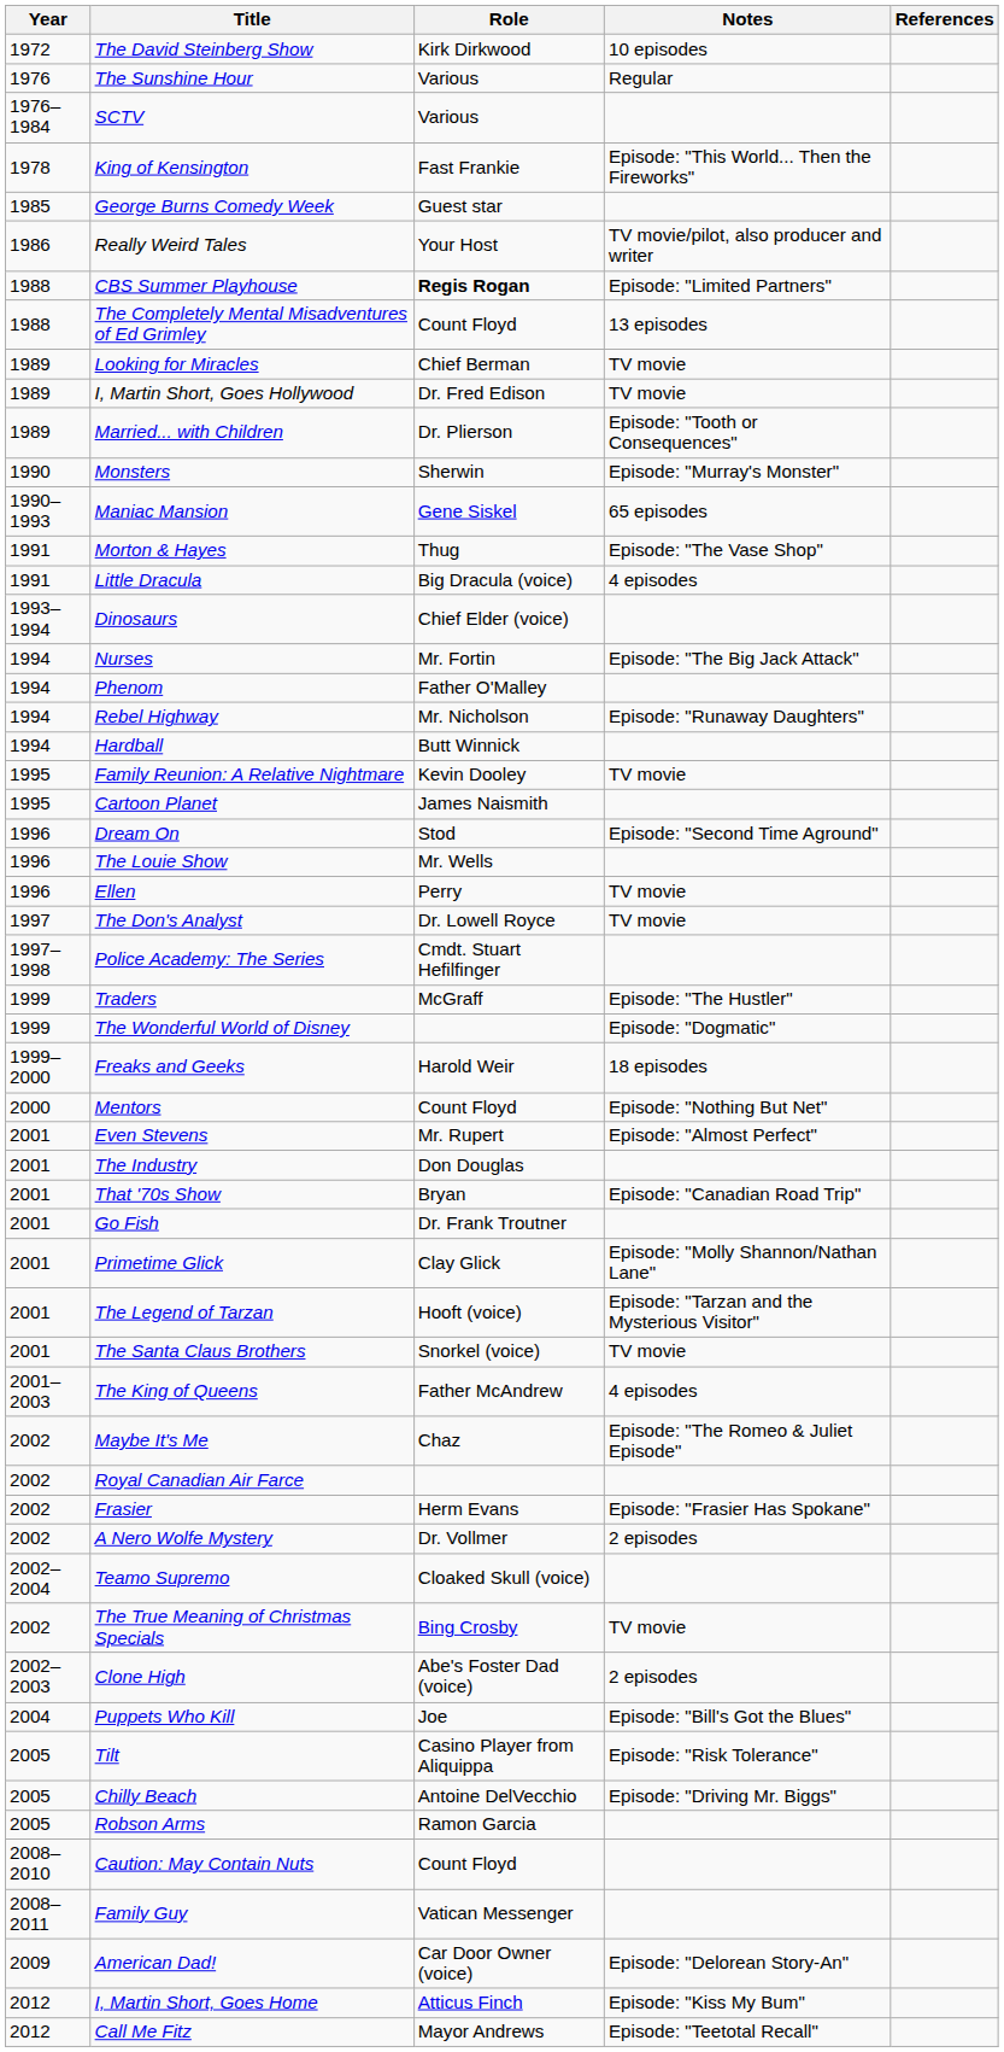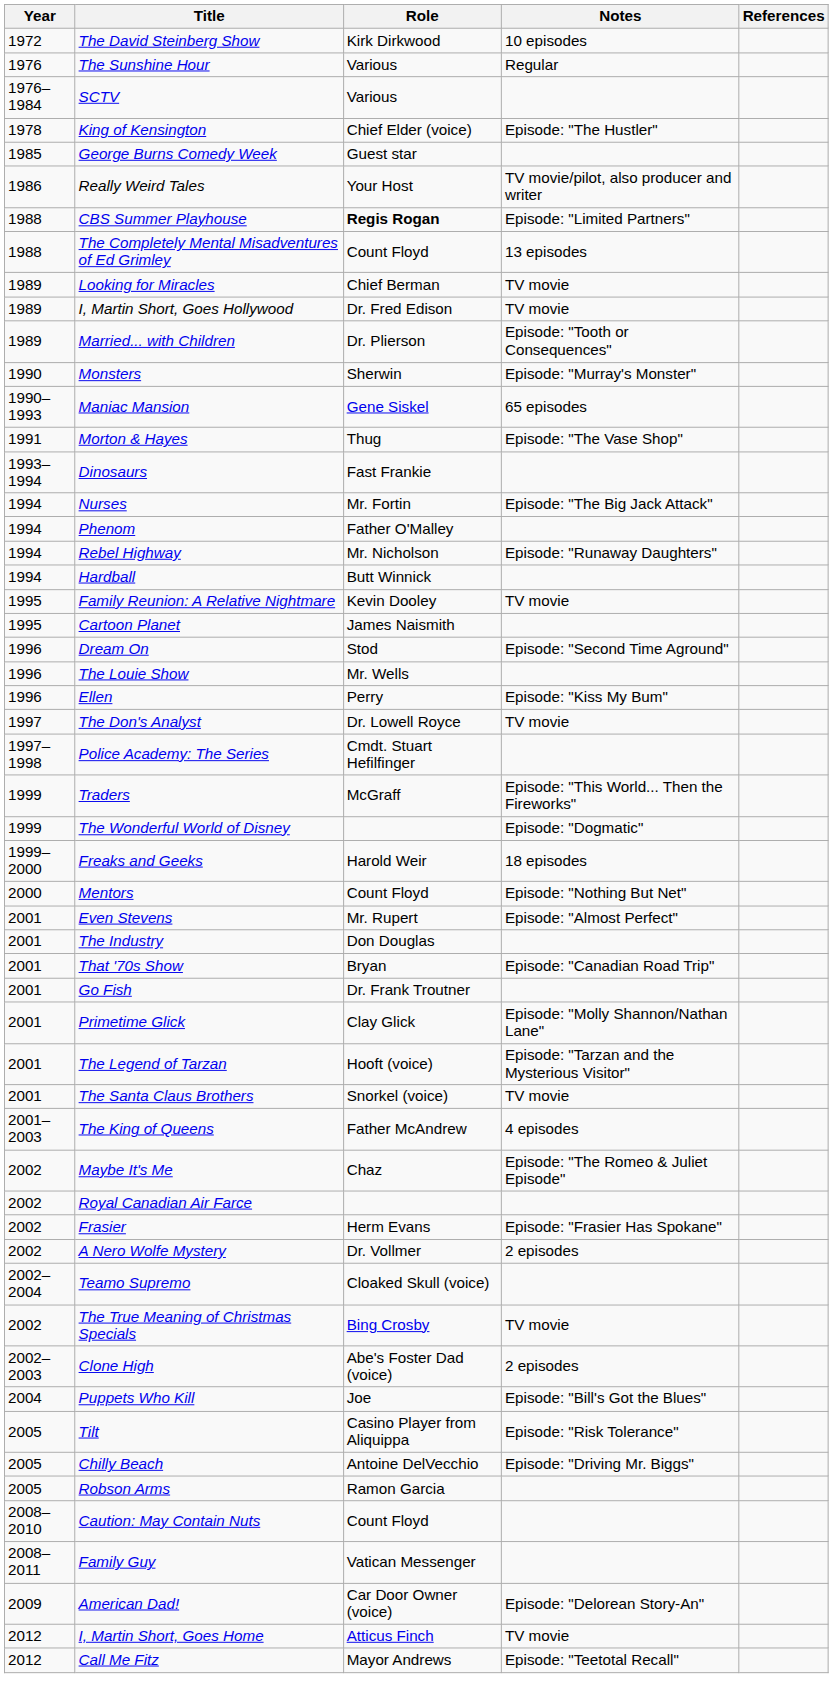 <table class="wikitable sortable">
 <tr>
 <th>Year</th>
 <th>Title</th>
 <th>Role</th>
 <th>Notes</th>
 <th>References</th>
 </tr>
 <tr>
 <td>1972</td>
 <td><em><a href='#'>The David Steinberg Show</a></em></td>
 <td>Kirk Dirkwood</td>
 <td>10 episodes</td>
 <td></td>
 </tr>
 <tr>
 <td>1976</td>
 <td><em><a href='#'>The Sunshine Hour</a></em></td>
 <td>Various</td>
 <td>Regular</td>
 <td></td>
 </tr>
 <tr>
 <td>1976–1984</td>
 <td><em><a href='#'>SCTV</a></em></td>
 <td>Various</td>
 <td></td>
 <td></td>
 </tr>
 <tr>
 <td>1978</td>
 <td><em><a href='#'>King of Kensington</a></em></td>
-<td>Fast Frankie</td>
-<td>Episode: "This World... Then the Fireworks"</td>
+<td>Chief Elder (voice)</td>
+<td>Episode: "The Hustler"</td>
 <td></td>
 </tr>
 <tr>
 <td>1985</td>
 <td><em><a href='#'>George Burns Comedy Week</a></em></td>
 <td>Guest star</td>
 <td></td>
 <td></td>
 </tr>
 <tr>
 <td>1986</td>
 <td><em>Really Weird Tales</em></td>
 <td>Your Host</td>
 <td>TV movie/pilot, also producer and writer</td>
 <td></td>
 </tr>
 <tr>
 <td>1988</td>
 <td><em><a href='#'>CBS Summer Playhouse</a></em></td>
 <td><strong>Regis Rogan</strong></td>
 <td>Episode: "Limited Partners"</td>
 <td></td>
 </tr>
 <tr>
 <td>1988</td>
 <td><em><a href='#'>The Completely Mental Misadventures of Ed Grimley</a></em></td>
 <td>Count Floyd</td>
 <td>13 episodes</td>
 <td></td>
 </tr>
 <tr>
 <td>1989</td>
 <td><em><a href='#'>Looking for Miracles</a></em></td>
 <td>Chief Berman</td>
 <td>TV movie</td>
 <td></td>
 </tr>
 <tr>
 <td>1989</td>
 <td><em>I, Martin Short, Goes Hollywood</em></td>
 <td>Dr. Fred Edison</td>
 <td>TV movie</td>
 <td></td>
 </tr>
 <tr>
 <td>1989</td>
 <td><em><a href='#'>Married... with Children</a></em></td>
 <td>Dr. Plierson</td>
 <td>Episode: "Tooth or Consequences"</td>
 <td></td>
 </tr>
 <tr>
 <td>1990</td>
 <td><em><a href='#'>Monsters</a></em></td>
 <td>Sherwin</td>
 <td>Episode: "Murray's Monster"</td>
 <td></td>
 </tr>
 <tr>
 <td>1990–1993</td>
 <td><em><a href='#'>Maniac Mansion</a></em></td>
 <td><a href='#'>Gene Siskel</a></td>
 <td>65 episodes</td>
 <td></td>
 </tr>
 <tr>
 <td>1991</td>
 <td><em><a href='#'>Morton & Hayes</a></em></td>
 <td>Thug</td>
 <td>Episode: "The Vase Shop"</td>
 <td></td>
 </tr>
 <tr>
-<td>1991</td>
-<td><em><a href='#'>Little Dracula</a></em></td>
-<td>Big Dracula (voice)</td>
-<td>4 episodes</td>
-<td></td>
-</tr>
-<tr>
 <td>1993–1994</td>
 <td><em><a href='#'>Dinosaurs</a></em></td>
-<td>Chief Elder (voice)</td>
+<td>Fast Frankie</td>
 <td></td>
 <td></td>
 </tr>
 <tr>
 <td>1994</td>
 <td><em><a href='#'>Nurses</a></em></td>
 <td>Mr. Fortin</td>
 <td>Episode: "The Big Jack Attack"</td>
 <td></td>
 </tr>
 <tr>
 <td>1994</td>
 <td><em><a href='#'>Phenom</a></em></td>
 <td>Father O'Malley</td>
 <td></td>
 <td></td>
 </tr>
 <tr>
 <td>1994</td>
 <td><em><a href='#'>Rebel Highway</a></em></td>
 <td>Mr. Nicholson</td>
 <td>Episode: "Runaway Daughters"</td>
 <td></td>
 </tr>
 <tr>
 <td>1994</td>
 <td><em><a href='#'>Hardball</a></em></td>
 <td>Butt Winnick</td>
 <td></td>
 <td></td>
 </tr>
 <tr>
 <td>1995</td>
 <td><em><a href='#'>Family Reunion: A Relative Nightmare</a></em></td>
 <td>Kevin Dooley</td>
 <td>TV movie</td>
 <td></td>
 </tr>
 <tr>
 <td>1995</td>
 <td><em><a href='#'>Cartoon Planet</a></em></td>
 <td>James Naismith</td>
 <td></td>
 <td></td>
 </tr>
 <tr>
 <td>1996</td>
 <td><em><a href='#'>Dream On</a></em></td>
 <td>Stod</td>
 <td>Episode: "Second Time Aground"</td>
 <td></td>
 </tr>
 <tr>
 <td>1996</td>
 <td><em><a href='#'>The Louie Show</a></em></td>
 <td>Mr. Wells</td>
 <td></td>
 <td></td>
 </tr>
 <tr>
 <td>1996</td>
 <td><em><a href='#'>Ellen</a></em></td>
 <td>Perry</td>
-<td>TV movie</td>
+<td>Episode: "Kiss My Bum"</td>
 <td></td>
 </tr>
 <tr>
 <td>1997</td>
 <td><em><a href='#'>The Don's Analyst</a></em></td>
 <td>Dr. Lowell Royce</td>
 <td>TV movie</td>
 <td></td>
 </tr>
 <tr>
 <td>1997–1998</td>
 <td><em><a href='#'>Police Academy: The Series</a></em></td>
 <td>Cmdt. Stuart Hefilfinger</td>
 <td></td>
 <td></td>
 </tr>
 <tr>
 <td>1999</td>
 <td><em><a href='#'>Traders</a></em></td>
 <td>McGraff</td>
-<td>Episode: "The Hustler"</td>
+<td>Episode: "This World... Then the Fireworks"</td>
 <td></td>
 </tr>
 <tr>
 <td>1999</td>
 <td><em><a href='#'>The Wonderful World of Disney</a></em></td>
 <td></td>
 <td>Episode: "Dogmatic"</td>
 <td></td>
 </tr>
 <tr>
 <td>1999–2000</td>
 <td><em><a href='#'>Freaks and Geeks</a></em></td>
 <td>Harold Weir</td>
 <td>18 episodes</td>
 <td></td>
 </tr>
 <tr>
 <td>2000</td>
 <td><em><a href='#'>Mentors</a></em></td>
 <td>Count Floyd</td>
 <td>Episode: "Nothing But Net"</td>
 <td></td>
 </tr>
 <tr>
 <td>2001</td>
 <td><em><a href='#'>Even Stevens</a></em></td>
 <td>Mr. Rupert</td>
 <td>Episode: "Almost Perfect"</td>
 <td></td>
 </tr>
 <tr>
 <td>2001</td>
 <td><em><a href='#'>The Industry</a></em></td>
 <td>Don Douglas</td>
 <td></td>
 <td></td>
 </tr>
 <tr>
 <td>2001</td>
 <td><em><a href='#'>That '70s Show</a></em></td>
 <td>Bryan</td>
 <td>Episode: "Canadian Road Trip"</td>
 <td></td>
 </tr>
 <tr>
 <td>2001</td>
 <td><em><a href='#'>Go Fish</a></em></td>
 <td>Dr. Frank Troutner</td>
 <td></td>
 <td></td>
 </tr>
 <tr>
 <td>2001</td>
 <td><em><a href='#'>Primetime Glick</a></em></td>
 <td>Clay Glick</td>
 <td>Episode: "Molly Shannon/Nathan Lane"</td>
 <td></td>
 </tr>
 <tr>
 <td>2001</td>
 <td><em><a href='#'>The Legend of Tarzan</a></em></td>
 <td>Hooft (voice)</td>
 <td>Episode: "Tarzan and the Mysterious Visitor"</td>
 <td></td>
 </tr>
 <tr>
 <td>2001</td>
 <td><em><a href='#'>The Santa Claus Brothers</a></em></td>
 <td>Snorkel (voice)</td>
 <td>TV movie</td>
 <td></td>
 </tr>
 <tr>
 <td>2001–2003</td>
 <td><em><a href='#'>The King of Queens</a></em></td>
 <td>Father McAndrew</td>
 <td>4 episodes</td>
 <td></td>
 </tr>
 <tr>
 <td>2002</td>
 <td><em><a href='#'>Maybe It's Me</a></em></td>
 <td>Chaz</td>
 <td>Episode: "The Romeo & Juliet Episode"</td>
 <td></td>
 </tr>
 <tr>
 <td>2002</td>
 <td><em><a href='#'>Royal Canadian Air Farce</a></em></td>
 <td></td>
 <td></td>
 <td></td>
 </tr>
 <tr>
 <td>2002</td>
 <td><em><a href='#'>Frasier</a></em></td>
 <td>Herm Evans</td>
 <td>Episode: "Frasier Has Spokane"</td>
 <td></td>
 </tr>
 <tr>
 <td>2002</td>
 <td><em><a href='#'>A Nero Wolfe Mystery</a></em></td>
 <td>Dr. Vollmer</td>
 <td>2 episodes</td>
 <td></td>
 </tr>
 <tr>
 <td>2002–2004</td>
 <td><em><a href='#'>Teamo Supremo</a></em></td>
 <td>Cloaked Skull (voice)</td>
 <td></td>
 <td></td>
 </tr>
 <tr>
 <td>2002</td>
 <td><em><a href='#'>The True Meaning of Christmas Specials</a></em></td>
 <td><a href='#'>Bing Crosby</a></td>
 <td>TV movie</td>
 <td></td>
 </tr>
 <tr>
 <td>2002–2003</td>
 <td><em><a href='#'>Clone High</a></em></td>
 <td>Abe's Foster Dad (voice)</td>
 <td>2 episodes</td>
 <td></td>
 </tr>
 <tr>
 <td>2004</td>
 <td><em><a href='#'>Puppets Who Kill</a></em></td>
 <td>Joe</td>
 <td>Episode: "Bill's Got the Blues"</td>
 <td></td>
 </tr>
 <tr>
 <td>2005</td>
 <td><em><a href='#'>Tilt</a></em></td>
 <td>Casino Player from Aliquippa</td>
 <td>Episode: "Risk Tolerance"</td>
 <td></td>
 </tr>
 <tr>
 <td>2005</td>
 <td><em><a href='#'>Chilly Beach</a></em></td>
 <td>Antoine DelVecchio</td>
 <td>Episode: "Driving Mr. Biggs"</td>
 <td></td>
 </tr>
 <tr>
 <td>2005</td>
 <td><em><a href='#'>Robson Arms</a></em></td>
 <td>Ramon Garcia</td>
 <td></td>
 <td></td>
 </tr>
 <tr>
 <td>2008–2010</td>
 <td><em><a href='#'>Caution: May Contain Nuts</a></em></td>
 <td>Count Floyd</td>
 <td></td>
 <td></td>
 </tr>
 <tr>
 <td>2008–2011</td>
 <td><em><a href='#'>Family Guy</a></em></td>
 <td>Vatican Messenger</td>
 <td></td>
 <td></td>
 </tr>
 <tr>
 <td>2009</td>
 <td><em><a href='#'>American Dad!</a></em></td>
 <td>Car Door Owner (voice)</td>
 <td>Episode: "Delorean Story-An"</td>
 <td></td>
 </tr>
 <tr>
 <td>2012</td>
 <td><em><a href='#'>I, Martin Short, Goes Home</a></em></td>
 <td><a href='#'>Atticus Finch</a></td>
-<td>Episode: "Kiss My Bum"</td>
+<td>TV movie</td>
 <td></td>
 </tr>
 <tr>
 <td>2012</td>
 <td><em><a href='#'>Call Me Fitz</a></em></td>
 <td>Mayor Andrews</td>
 <td>Episode: "Teetotal Recall"</td>
 <td></td>
 </tr>
 </table>
